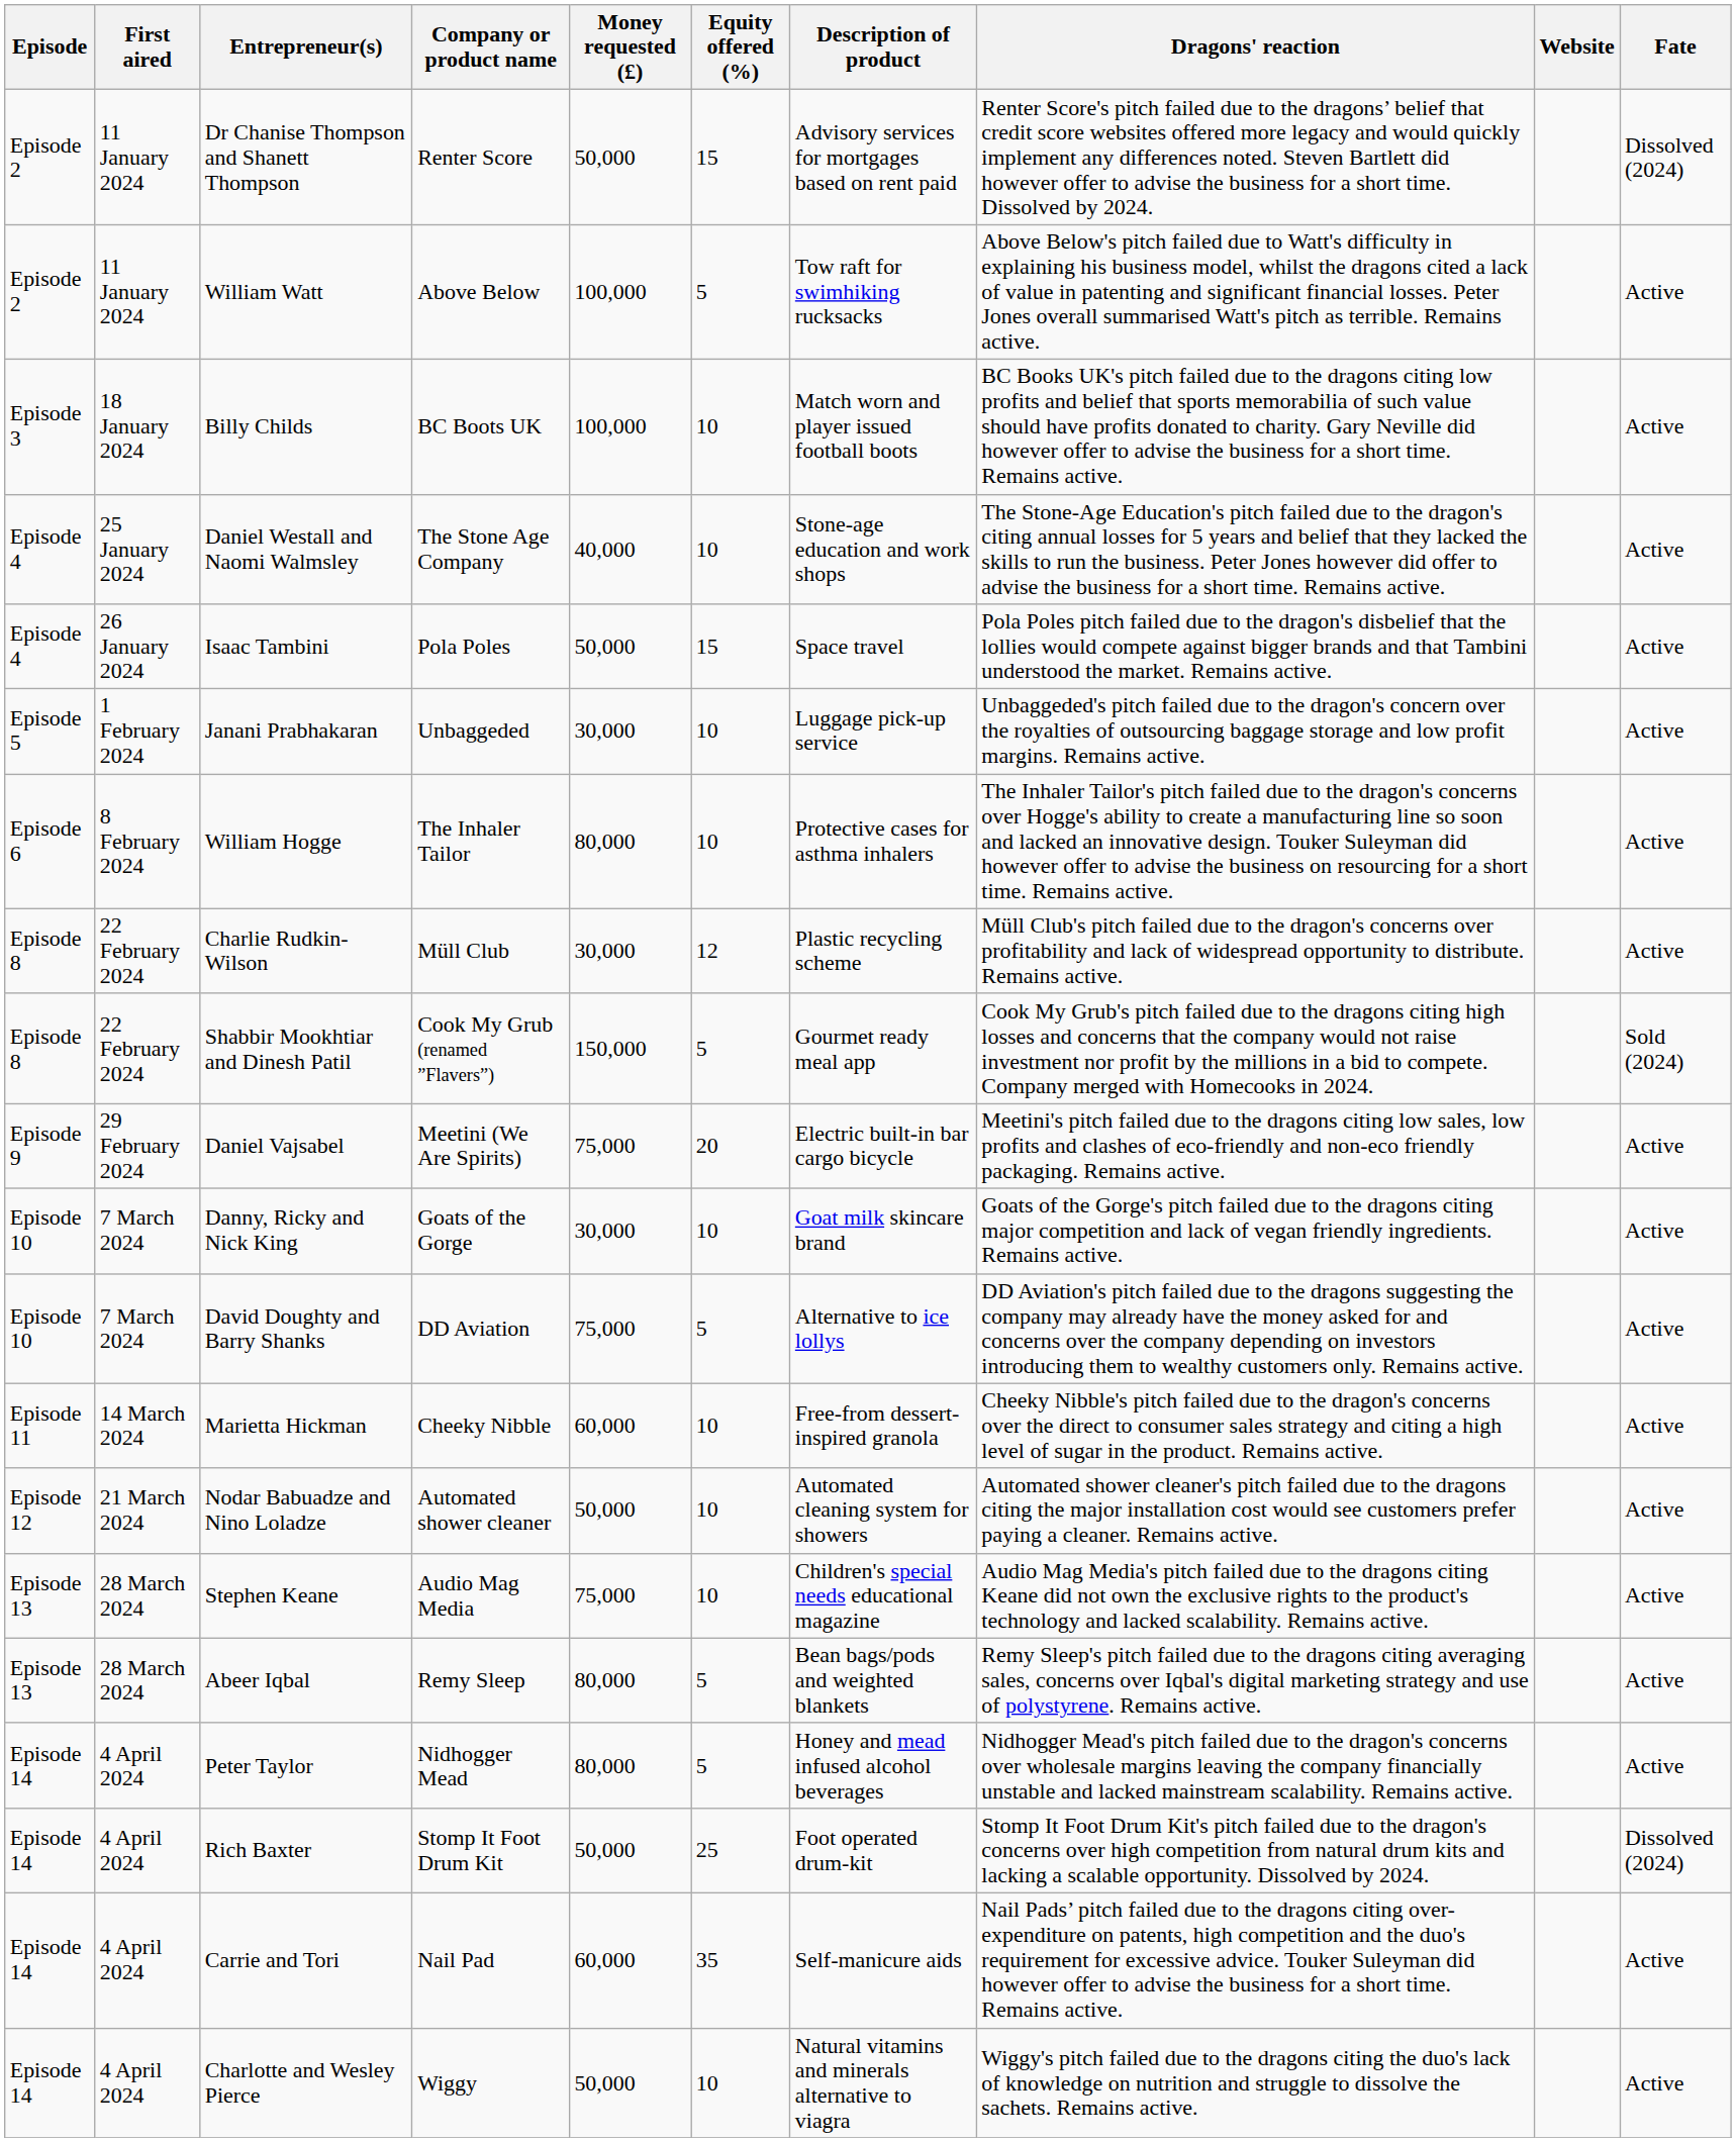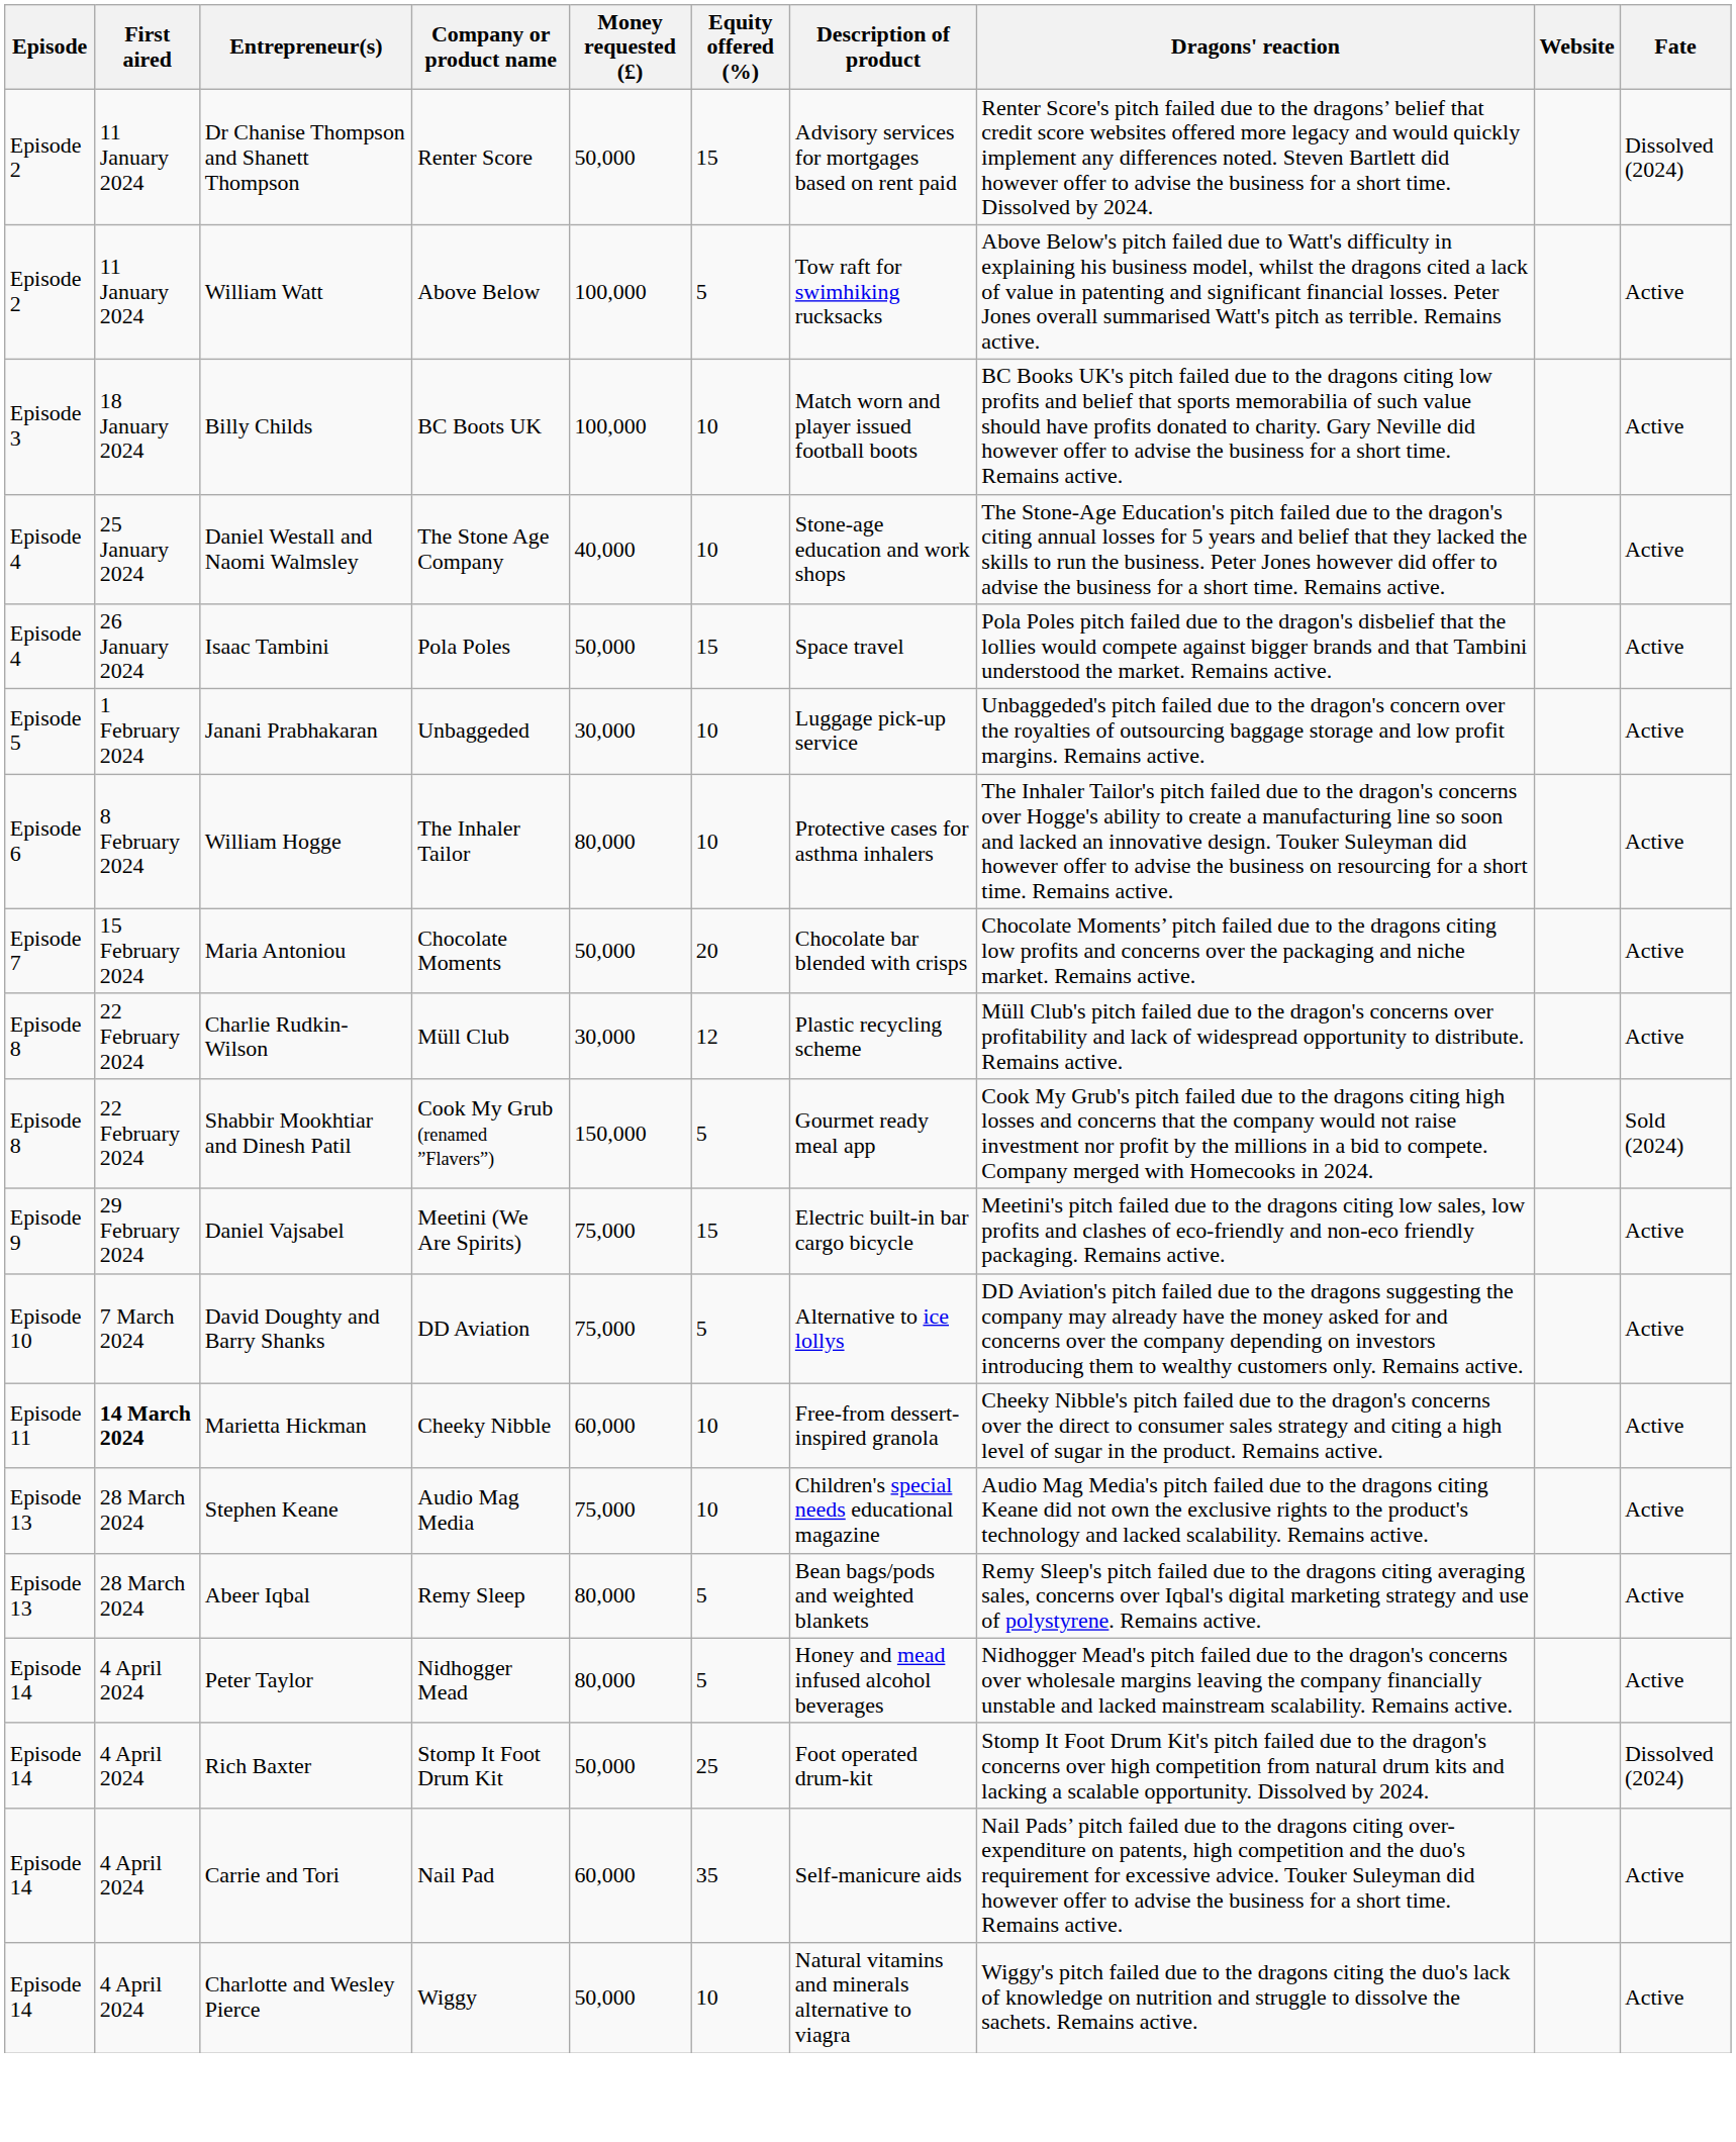 <table class="wikitable sortable">
 <tr>
 <th>Episode</th>
 <th>First aired</th>
 <th>Entrepreneur(s)</th>
 <th>Company or product name</th>
 <th>Money requested (£)</th>
 <th>Equity offered (%)</th>
 <th>Description of product</th>
 <th>Dragons' reaction</th>
 <th>Website</th>
 <th>Fate</th>
 </tr>
 <tr>
 <td>Episode 2</td>
 <td>11 January 2024</td>
 <td>Dr Chanise Thompson and Shanett Thompson</td>
 <td>Renter Score</td>
 <td>50,000</td>
 <td>15</td>
 <td>Advisory services for mortgages based on rent paid</td>
 <td>Renter Score's pitch failed due to the dragons’ belief that credit score websites offered more legacy and would quickly implement any differences noted. Steven Bartlett did however offer to advise the business for a short time. Dissolved by 2024.</td>
 <td></td>
 <td>Dissolved (2024) </td>
 </tr>
 <tr>
 <td>Episode 2</td>
 <td>11 January 2024</td>
 <td>William Watt</td>
 <td>Above Below</td>
 <td>100,000</td>
 <td>5</td>
 <td>Tow raft for <a href='#'>swimhiking</a> rucksacks</td>
 <td>Above Below's pitch failed due to Watt's difficulty in explaining his business model, whilst the dragons cited a lack of value in patenting and significant financial losses. Peter Jones overall summarised Watt's pitch as terrible. Remains active.</td>
 <td></td>
 <td>Active </td>
 </tr>
 <tr>
 <td>Episode 3</td>
 <td>18 January 2024</td>
 <td>Billy Childs</td>
 <td>BC Boots UK</td>
 <td>100,000</td>
 <td>10</td>
 <td>Match worn and player issued football boots</td>
 <td>BC Books UK's pitch failed due to the dragons citing low profits and belief that sports memorabilia of such value should have profits donated to charity. Gary Neville did however offer to advise the business for a short time. Remains active.</td>
 <td></td>
 <td>Active </td>
 </tr>
 <tr>
 <td>Episode 4</td>
 <td>25 January 2024</td>
 <td>Daniel Westall and Naomi Walmsley</td>
 <td>The Stone Age Company</td>
 <td>40,000</td>
 <td>10</td>
 <td>Stone-age education and work shops</td>
 <td>The Stone-Age Education's pitch failed due to the dragon's citing annual losses for 5 years and belief that they lacked the skills to run the business. Peter Jones however did offer to advise the business for a short time. Remains active.</td>
 <td></td>
 <td>Active </td>
 </tr>
 <tr>
 <td>Episode 4</td>
 <td>26 January 2024</td>
 <td>Isaac Tambini</td>
 <td>Pola Poles</td>
 <td>50,000</td>
 <td>15</td>
 <td>Space travel</td>
 <td>Pola Poles pitch failed due to the dragon's disbelief that the lollies would compete against bigger brands and that Tambini understood the market. Remains active.</td>
 <td></td>
 <td>Active </td>
 </tr>
 <tr>
 <td>Episode 5</td>
 <td>1 February 2024</td>
 <td>Janani Prabhakaran</td>
 <td>Unbaggeded</td>
 <td>30,000</td>
 <td>10</td>
 <td>Luggage pick-up service</td>
 <td>Unbaggeded's pitch failed due to the dragon's concern over the royalties of outsourcing baggage storage and low profit margins. Remains active.</td>
 <td></td>
 <td>Active </td>
 </tr>
 <tr>
 <td>Episode 6</td>
 <td>8 February 2024</td>
 <td>William Hogge</td>
 <td>The Inhaler Tailor</td>
 <td>80,000</td>
 <td>10</td>
 <td>Protective cases for asthma inhalers</td>
 <td>The Inhaler Tailor's pitch failed due to the dragon's concerns over Hogge's ability to create a manufacturing line so soon and lacked an innovative design. Touker Suleyman did however offer to advise the business on resourcing for a short time. Remains active.</td>
 <td></td>
 <td>Active </td>
 </tr>
 <tr>
+<td>Episode 7</td>
+<td>15 February 2024</td>
+<td>Maria Antoniou</td>
+<td>Chocolate Moments</td>
+<td>50,000</td>
+<td>20</td>
+<td>Chocolate bar blended with crisps</td>
+<td>Chocolate Moments’ pitch failed due to the dragons citing low profits and concerns over the packaging and niche market. Remains active.</td>
+<td></td>
+<td>Active </td>
+</tr>
+<tr>
 <td>Episode 8</td>
 <td>22 February 2024</td>
 <td>Charlie Rudkin-Wilson</td>
 <td>Müll Club</td>
 <td>30,000</td>
 <td>12</td>
 <td>Plastic recycling scheme</td>
 <td>Müll Club's pitch failed due to the dragon's concerns over profitability and lack of widespread opportunity to distribute. Remains active.</td>
 <td></td>
 <td>Active </td>
 </tr>
 <tr>
 <td>Episode 8</td>
 <td>22 February 2024</td>
 <td>Shabbir Mookhtiar and Dinesh Patil</td>
 <td>Cook My Grub <small>(renamed ”Flavers”)</small></td>
 <td>150,000</td>
 <td>5</td>
 <td>Gourmet ready meal app</td>
 <td>Cook My Grub's pitch failed due to the dragons citing high losses and concerns that the company would not raise investment nor profit by the millions in a bid to compete. Company merged with Homecooks in 2024.</td>
 <td></td>
 <td>Sold (2024) </td>
 </tr>
 <tr>
 <td>Episode 9</td>
 <td>29 February 2024</td>
 <td>Daniel Vajsabel</td>
 <td>Meetini (We Are Spirits)</td>
 <td>75,000</td>
-<td>20</td>
+<td>15</td>
 <td>Electric built-in bar cargo bicycle</td>
 <td>Meetini's pitch failed due to the dragons citing low sales, low profits and clashes of eco-friendly and non-eco friendly packaging. Remains active.</td>
-<td></td>
-<td>Active </td>
-</tr>
-<tr>
-<td>Episode 10</td>
-<td>7 March 2024</td>
-<td>Danny, Ricky and Nick King</td>
-<td>Goats of the Gorge</td>
-<td>30,000</td>
-<td>10</td>
-<td><a href='#'>Goat milk</a> skincare brand</td>
-<td>Goats of the Gorge's pitch failed due to the dragons citing major competition and lack of vegan friendly ingredients. Remains active.</td>
 <td></td>
 <td>Active </td>
 </tr>
 <tr>
 <td>Episode 10</td>
 <td>7 March 2024</td>
 <td>David Doughty and Barry Shanks</td>
 <td>DD Aviation</td>
 <td>75,000</td>
 <td>5</td>
 <td>Alternative to <a href='#'>ice lollys</a></td>
 <td>DD Aviation's pitch failed due to the dragons suggesting the company may already have the money asked for and concerns over the company depending on investors introducing them to wealthy customers only. Remains active.</td>
 <td></td>
 <td>Active </td>
 </tr>
 <tr>
 <td>Episode 11</td>
-<td>14 March 2024</td>
+<td><strong>14 March 2024</strong></td>
 <td>Marietta Hickman</td>
 <td>Cheeky Nibble</td>
 <td>60,000</td>
 <td>10</td>
 <td>Free-from dessert-inspired granola</td>
 <td>Cheeky Nibble's pitch failed due to the dragon's concerns over the direct to consumer sales strategy and citing a high level of sugar in the product. Remains active.</td>
-<td></td>
-<td>Active </td>
-</tr>
-<tr>
-<td>Episode 12</td>
-<td>21 March 2024</td>
-<td>Nodar Babuadze and Nino Loladze</td>
-<td>Automated shower cleaner</td>
-<td>50,000</td>
-<td>10</td>
-<td>Automated cleaning system for showers</td>
-<td>Automated shower cleaner's pitch failed due to the dragons citing the major installation cost would see customers prefer paying a cleaner. Remains active.</td>
 <td></td>
 <td>Active </td>
 </tr>
 <tr>
 <td>Episode 13</td>
 <td>28 March 2024</td>
 <td>Stephen Keane</td>
 <td>Audio Mag Media</td>
 <td>75,000</td>
 <td>10</td>
 <td>Children's <a href='#'>special needs</a> educational magazine</td>
 <td>Audio Mag Media's pitch failed due to the dragons citing Keane did not own the exclusive rights to the product's technology and lacked scalability. Remains active.</td>
 <td></td>
 <td>Active </td>
 </tr>
 <tr>
 <td>Episode 13</td>
 <td>28 March 2024</td>
 <td>Abeer Iqbal</td>
 <td>Remy Sleep</td>
 <td>80,000</td>
 <td>5</td>
 <td>Bean bags/pods and weighted blankets</td>
 <td>Remy Sleep's pitch failed due to the dragons citing averaging sales, concerns over Iqbal's digital marketing strategy and use of <a href='#'>polystyrene</a>. Remains active.</td>
 <td></td>
 <td>Active </td>
 </tr>
 <tr>
 <td>Episode 14</td>
 <td>4 April 2024</td>
 <td>Peter Taylor</td>
 <td>Nidhogger Mead</td>
 <td>80,000</td>
 <td>5</td>
 <td>Honey and <a href='#'>mead</a>  infused alcohol beverages</td>
 <td>Nidhogger Mead's pitch failed due to the dragon's concerns over wholesale margins leaving the company financially unstable and lacked mainstream scalability. Remains active.</td>
 <td></td>
 <td>Active </td>
 </tr>
 <tr>
 <td>Episode 14</td>
 <td>4 April 2024</td>
 <td>Rich Baxter</td>
 <td>Stomp It Foot Drum Kit </td>
 <td>50,000</td>
 <td>25</td>
 <td>Foot operated drum-kit</td>
 <td>Stomp It Foot Drum Kit's pitch failed due to the dragon's concerns over high competition from natural drum kits and lacking a scalable opportunity. Dissolved by 2024.</td>
 <td></td>
 <td>Dissolved (2024) </td>
 </tr>
 <tr>
 <td>Episode 14</td>
 <td>4 April 2024</td>
 <td>Carrie and Tori</td>
 <td>Nail Pad</td>
 <td>60,000</td>
 <td>35</td>
 <td>Self-manicure aids</td>
 <td>Nail Pads’ pitch failed due to the dragons citing over-expenditure on patents, high competition and the duo's requirement for excessive advice. Touker Suleyman did however offer to advise the business for a short time. Remains active.</td>
 <td></td>
 <td>Active </td>
 </tr>
 <tr>
 <td>Episode 14</td>
 <td>4 April 2024</td>
 <td>Charlotte and Wesley Pierce</td>
 <td>Wiggy</td>
 <td>50,000</td>
 <td>10</td>
 <td>Natural vitamins and minerals alternative to viagra</td>
 <td>Wiggy's pitch failed due to the dragons citing the duo's lack of knowledge on nutrition and struggle to dissolve the sachets. Remains active.</td>
 <td></td>
 <td>Active </td>
 </tr>
 </table>
